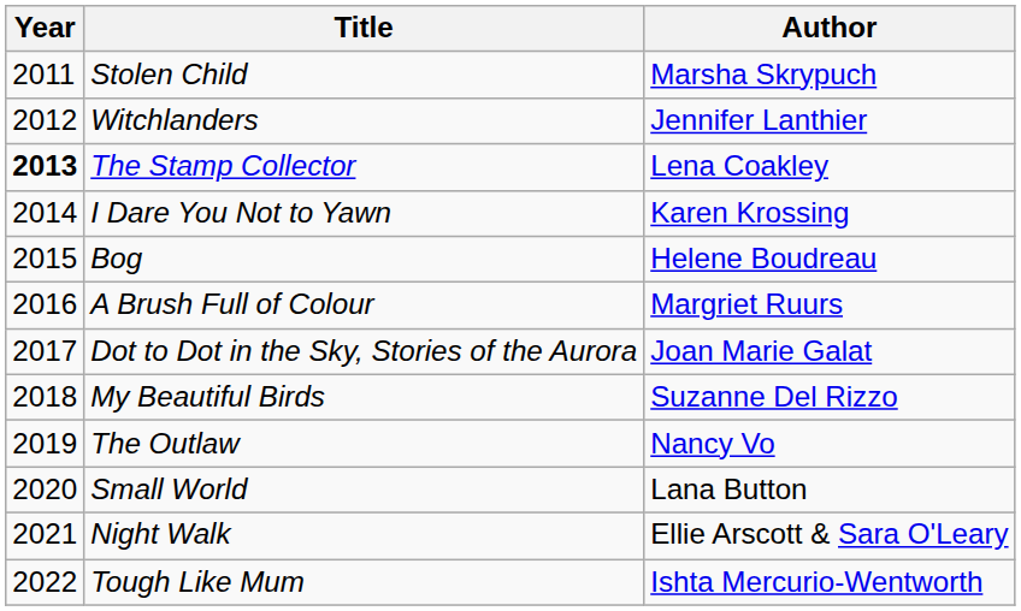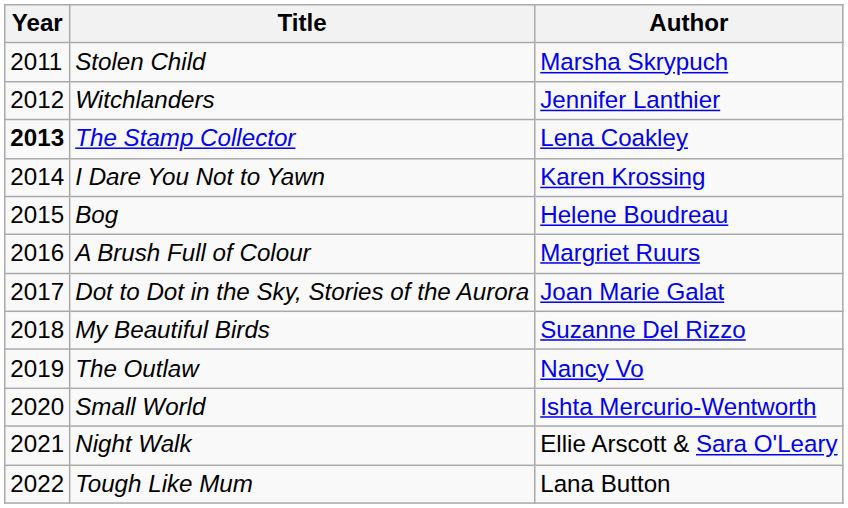 <table class="wikitable">
 <tr>
 <th>Year</th>
 <th>Title</th>
 <th>Author</th>
 </tr>
 <tr>
 <td>2011</td>
 <td><em>Stolen Child</em></td>
 <td><a href='#'>Marsha Skrypuch</a></td>
 </tr>
 <tr>
 <td>2012</td>
 <td><em>Witchlanders</em></td>
 <td><a href='#'>Jennifer Lanthier</a></td>
 </tr>
 <tr>
 <td><strong>2013</strong></td>
 <td><em><a href='#'>The Stamp Collector</a></em></td>
 <td><a href='#'>Lena Coakley</a></td>
 </tr>
 <tr>
 <td>2014</td>
 <td><em>I Dare You Not to Yawn</em></td>
 <td><a href='#'>Karen Krossing</a></td>
 </tr>
 <tr>
 <td>2015</td>
 <td><em>Bog</em></td>
 <td><a href='#'>Helene Boudreau</a></td>
 </tr>
 <tr>
 <td>2016</td>
 <td><em>A Brush Full of Colour</em></td>
 <td><a href='#'>Margriet Ruurs</a></td>
 </tr>
 <tr>
 <td>2017</td>
 <td><em>Dot to Dot in the Sky, Stories of the Aurora</em></td>
 <td><a href='#'>Joan Marie Galat</a></td>
 </tr>
 <tr>
 <td>2018</td>
 <td><em>My Beautiful Birds</em></td>
 <td><a href='#'>Suzanne Del Rizzo</a></td>
 </tr>
 <tr>
 <td>2019</td>
 <td><em>The Outlaw</em></td>
 <td><a href='#'>Nancy Vo</a></td>
 </tr>
 <tr>
 <td>2020</td>
 <td><em>Small World</em></td>
-<td>Lana Button</td>
+<td><a href='#'>Ishta Mercurio-Wentworth</a></td>
 </tr>
 <tr>
 <td>2021</td>
 <td><em>Night Walk</em></td>
 <td>Ellie Arscott & <a href='#'>Sara O'Leary</a></td>
 </tr>
 <tr>
 <td>2022</td>
 <td><em>Tough Like Mum</em></td>
-<td><a href='#'>Ishta Mercurio-Wentworth</a></td>
+<td>Lana Button</td>
 </tr>
 </table>
